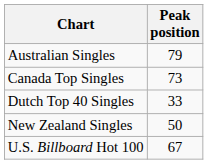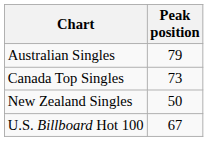 <table class="wikitable">
 <tr>
 <th>Chart</th>
 <th>Peak<br>position</th>
 </tr>
 <tr>
 <td align="left">Australian Singles</td>
 <td style="text-align:center;">79</td>
 </tr>
 <tr>
 <td align="left">Canada Top Singles</td>
 <td style="text-align:center;">73</td>
 </tr>
 <tr>
-<td align="left">Dutch Top 40 Singles</td>
-<td style="text-align:center;">33</td>
-</tr>
-<tr>
 <td align="left">New Zealand Singles</td>
 <td style="text-align:center;">50</td>
 </tr>
 <tr>
 <td align="left">U.S. <em>Billboard</em> Hot 100</td>
 <td style="text-align:center;">67</td>
 </tr>
 </table>
